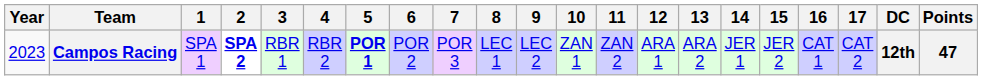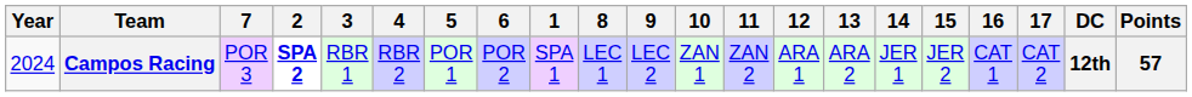 <table class="wikitable" style="text-align:center; font-size:85%">
 <tr>
 <th>Year</th>
 <th>Team</th>
-<th>1</th>
+<th>7</th>
 <th>2</th>
 <th>3</th>
 <th>4</th>
 <th>5</th>
 <th>6</th>
-<th>7</th>
+<th>1</th>
 <th>8</th>
 <th>9</th>
 <th>10</th>
 <th>11</th>
 <th>12</th>
 <th>13</th>
 <th>14</th>
 <th>15</th>
 <th>16</th>
 <th>17</th>
 <th>DC</th>
 <th>Points</th>
 </tr>
 <tr>
-<td><a href='#'>2023</a></td>
+<td><a href='#'>2024</a></td>
 <th nowrap><a href='#'>Campos Racing</a></th>
-<td style="background:#EFCFFF;"><a href='#'>SPA<br>1</a><br></td>
+<td style="background:#EFCFFF;"><a href='#'>POR<br>3</a><br></td>
 <td style="background:#FFFFFF;"><strong><a href='#'>SPA<br>2</a><br></strong></td>
 <td style="background:#DFFFDF;"><a href='#'>RBR<br>1</a><br></td>
 <td style="background:#CFCFFF;"><a href='#'>RBR<br>2</a><br></td>
-<td style="background:#DFFFDF;"><strong><a href='#'>POR<br>1</a><br></strong></td>
+<td style="background:#DFFFDF;"><a href='#'>POR<br>1</a><br></td>
 <td style="background:#CFCFFF;"><a href='#'>POR<br>2</a><br></td>
-<td style="background:#EFCFFF;"><a href='#'>POR<br>3</a><br></td>
+<td style="background:#EFCFFF;"><a href='#'>SPA<br>1</a><br></td>
 <td style="background:#CFCFFF;"><a href='#'>LEC<br>1</a><br></td>
 <td style="background:#CFCFFF;"><a href='#'>LEC<br>2</a><br></td>
 <td style="background:#DFFFDF;"><a href='#'>ZAN<br>1</a><br></td>
 <td style="background:#CFCFFF;"><a href='#'>ZAN<br>2</a><br></td>
 <td style="background:#DFFFDF;"><a href='#'>ARA<br>1</a><br></td>
 <td style="background:#DFFFDF;"><a href='#'>ARA<br>2</a><br></td>
 <td style="background:#DFFFDF;"><a href='#'>JER<br>1</a><br></td>
 <td style="background:#DFFFDF;"><a href='#'>JER<br>2</a><br></td>
 <td style="background:#CFCFFF;"><a href='#'>CAT<br>1</a><br></td>
 <td style="background:#CFCFFF;"><a href='#'>CAT<br>2</a><br></td>
 <th>12th</th>
-<th>47</th>
+<th>57</th>
 </tr>
 </table>
